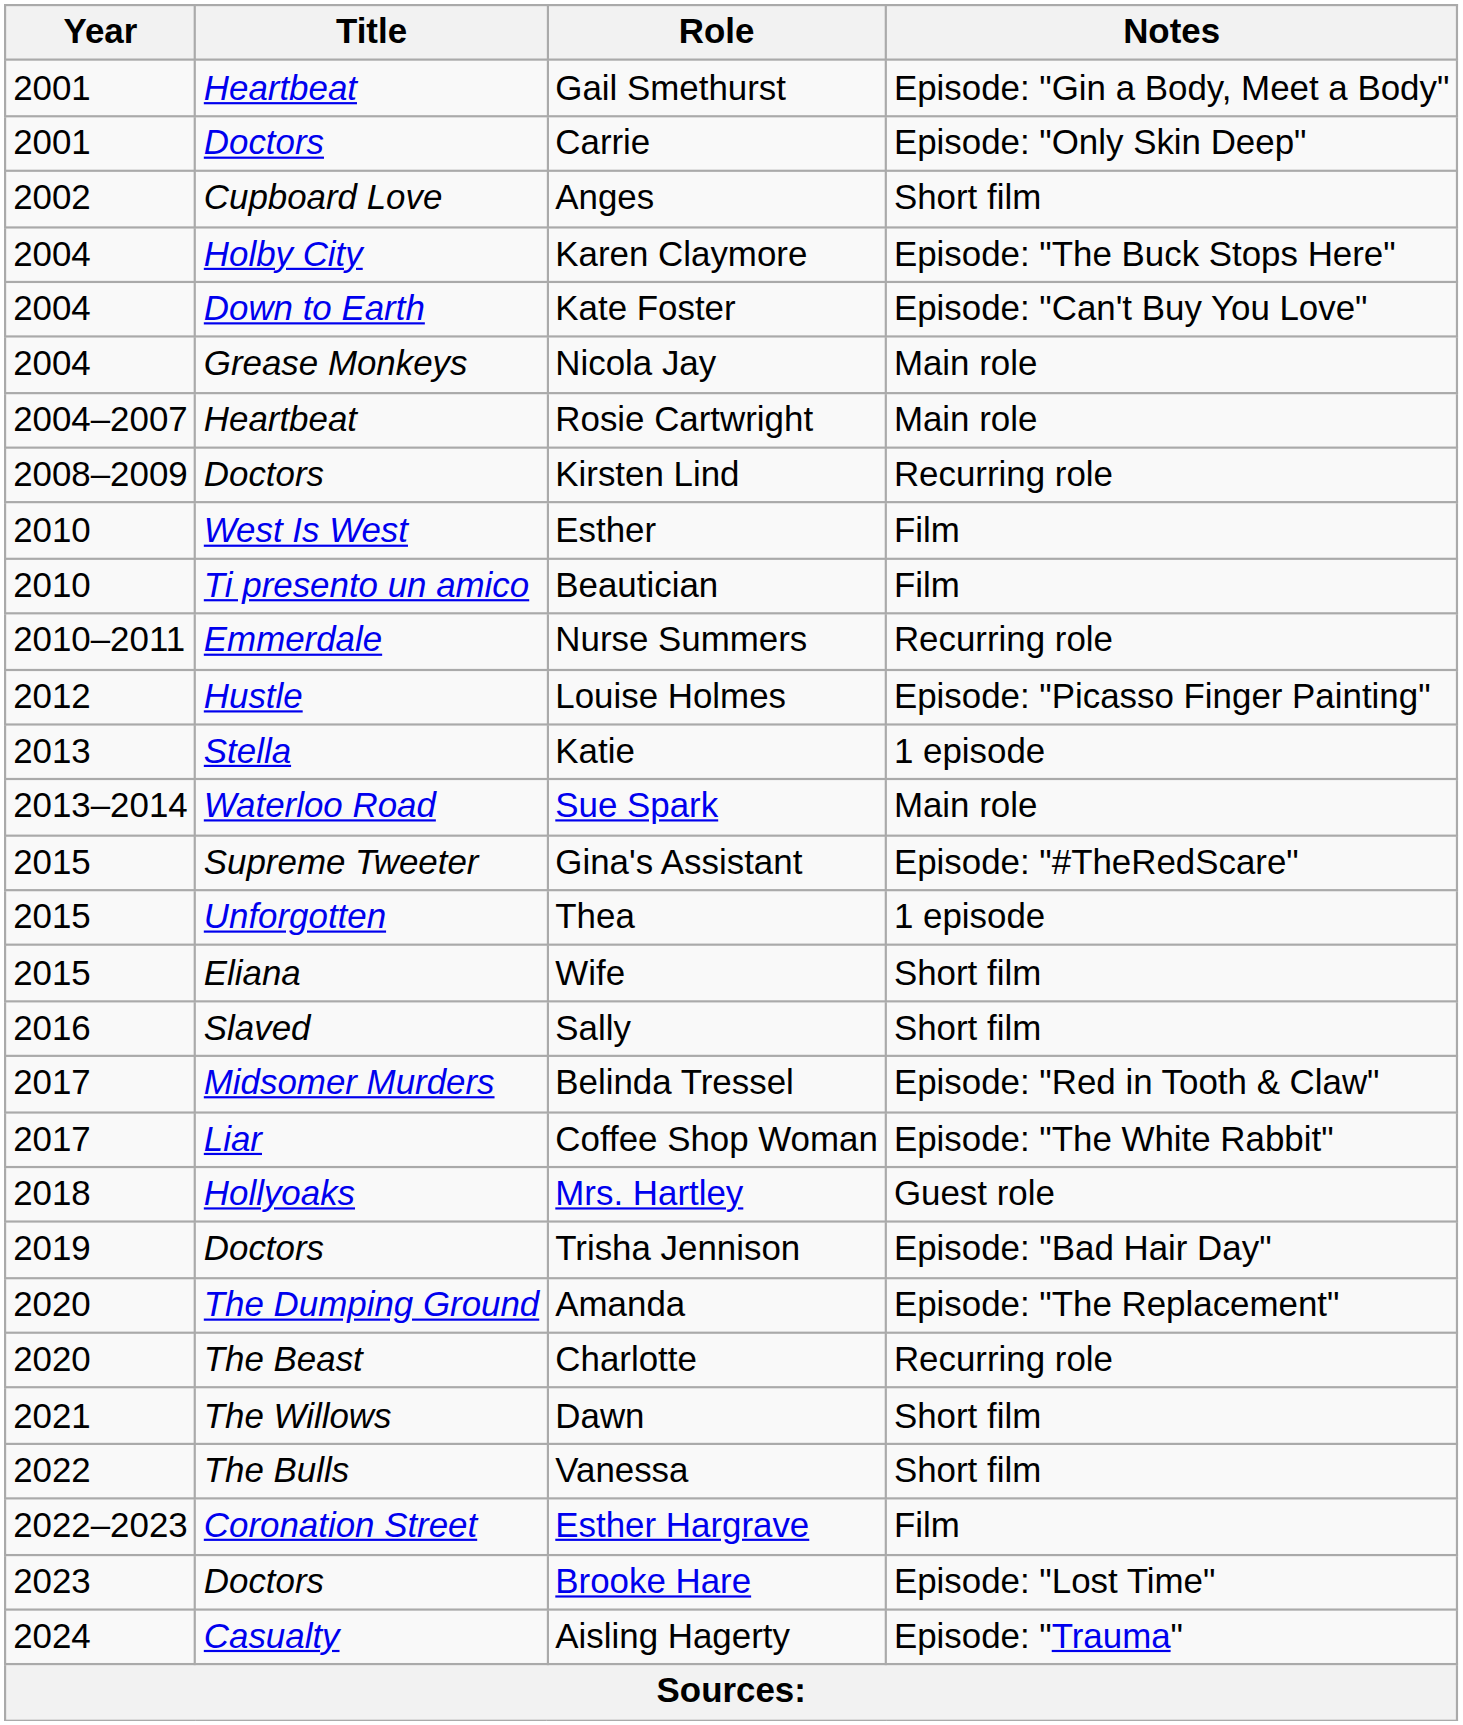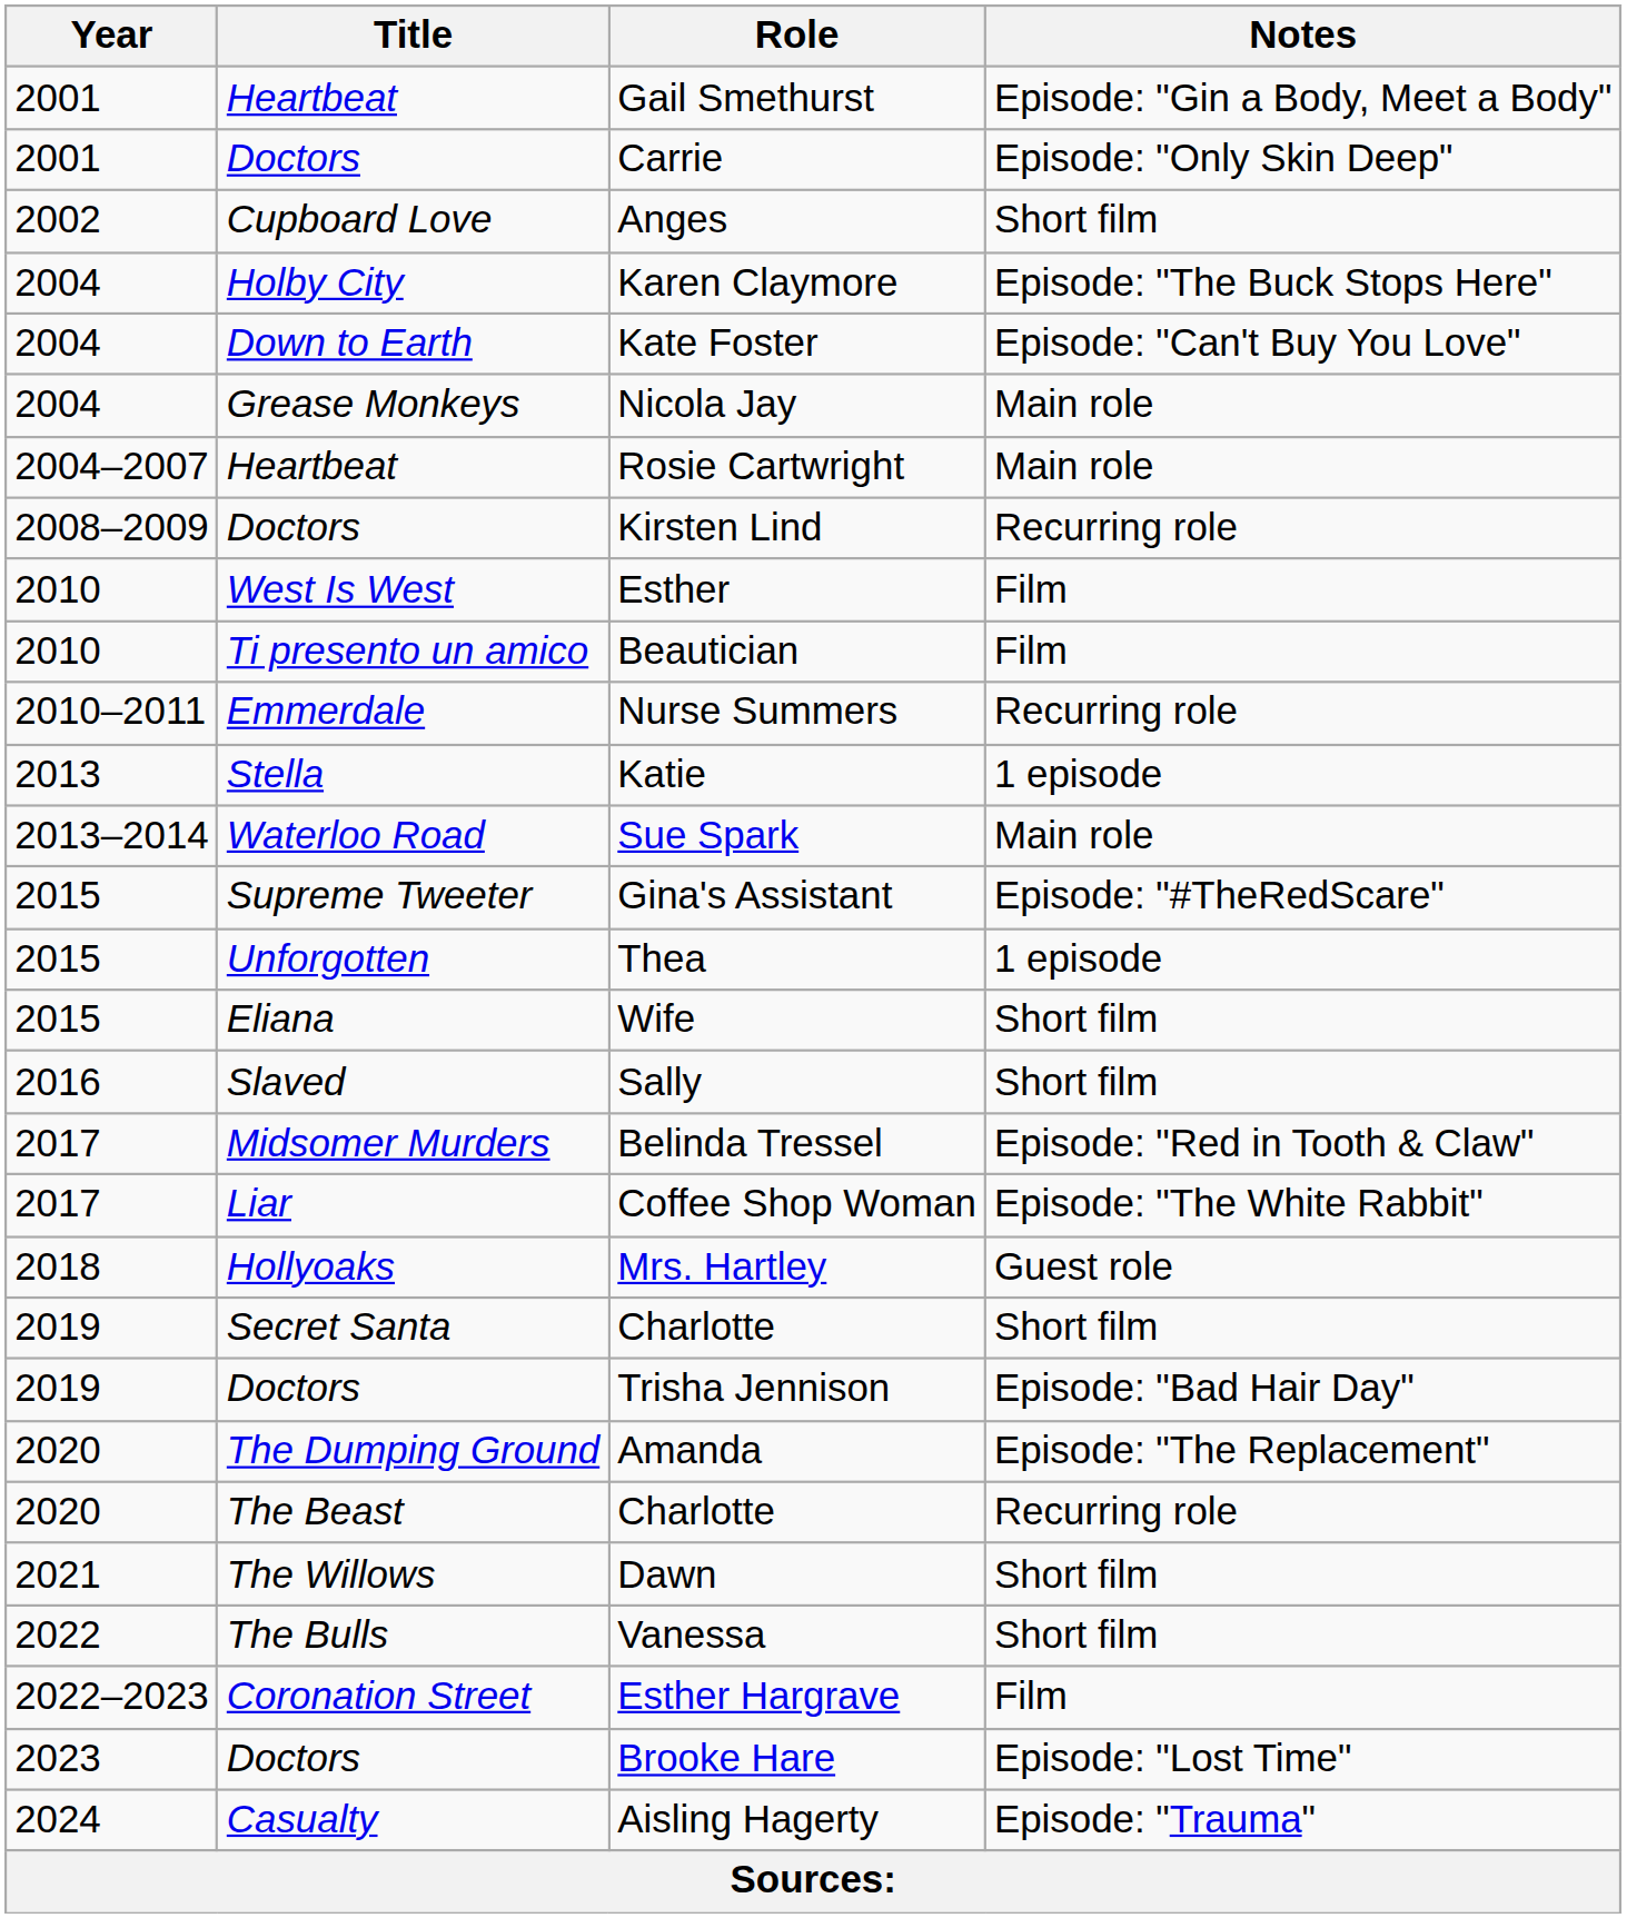 <table class="wikitable">
 <tr>
 <th>Year</th>
 <th>Title</th>
 <th>Role</th>
 <th>Notes</th>
 </tr>
 <tr>
 <td>2001</td>
 <td><em><a href='#'>Heartbeat</a></em></td>
 <td>Gail Smethurst</td>
 <td>Episode: "Gin a Body, Meet a Body"</td>
 </tr>
 <tr>
 <td>2001</td>
 <td><em><a href='#'>Doctors</a></em></td>
 <td>Carrie</td>
 <td>Episode: "Only Skin Deep"</td>
 </tr>
 <tr>
 <td>2002</td>
 <td><em>Cupboard Love</em></td>
 <td>Anges</td>
 <td>Short film</td>
 </tr>
 <tr>
 <td>2004</td>
 <td><em><a href='#'>Holby City</a></em></td>
 <td>Karen Claymore</td>
 <td>Episode: "The Buck Stops Here"</td>
 </tr>
 <tr>
 <td>2004</td>
 <td><em><a href='#'>Down to Earth</a></em></td>
 <td>Kate Foster</td>
 <td>Episode: "Can't Buy You Love"</td>
 </tr>
 <tr>
 <td>2004</td>
 <td><em>Grease Monkeys</em></td>
 <td>Nicola Jay</td>
 <td>Main role</td>
 </tr>
 <tr>
 <td>2004–2007</td>
 <td><em>Heartbeat</em></td>
 <td>Rosie Cartwright</td>
 <td>Main role</td>
 </tr>
 <tr>
 <td>2008–2009</td>
 <td><em>Doctors</em></td>
 <td>Kirsten Lind</td>
 <td>Recurring role</td>
 </tr>
 <tr>
 <td>2010</td>
 <td><em><a href='#'>West Is West</a></em></td>
 <td>Esther</td>
 <td>Film</td>
 </tr>
 <tr>
 <td>2010</td>
 <td><em><a href='#'>Ti presento un amico</a></em></td>
 <td>Beautician</td>
 <td>Film</td>
 </tr>
 <tr>
 <td>2010–2011</td>
 <td><em><a href='#'>Emmerdale</a></em></td>
 <td>Nurse Summers</td>
 <td>Recurring role</td>
 </tr>
 <tr>
-<td>2012</td>
-<td><em><a href='#'>Hustle</a></em></td>
-<td>Louise Holmes</td>
-<td>Episode: "Picasso Finger Painting"</td>
-</tr>
-<tr>
 <td>2013</td>
 <td><em><a href='#'>Stella</a></em></td>
 <td>Katie</td>
 <td>1 episode</td>
 </tr>
 <tr>
 <td>2013–2014</td>
 <td><em><a href='#'>Waterloo Road</a></em></td>
 <td><a href='#'>Sue Spark</a></td>
 <td>Main role</td>
 </tr>
 <tr>
 <td>2015</td>
 <td><em>Supreme Tweeter</em></td>
 <td>Gina's Assistant</td>
 <td>Episode: "#TheRedScare"</td>
 </tr>
 <tr>
 <td>2015</td>
 <td><em><a href='#'>Unforgotten</a></em></td>
 <td>Thea</td>
 <td>1 episode</td>
 </tr>
 <tr>
 <td>2015</td>
 <td><em>Eliana</em></td>
 <td>Wife</td>
 <td>Short film</td>
 </tr>
 <tr>
 <td>2016</td>
 <td><em>Slaved</em></td>
 <td>Sally</td>
 <td>Short film</td>
 </tr>
 <tr>
 <td>2017</td>
 <td><em><a href='#'>Midsomer Murders</a></em></td>
 <td>Belinda Tressel</td>
 <td>Episode: "Red in Tooth & Claw"</td>
 </tr>
 <tr>
 <td>2017</td>
 <td><em><a href='#'>Liar</a></em></td>
 <td>Coffee Shop Woman</td>
 <td>Episode: "The White Rabbit"</td>
 </tr>
 <tr>
 <td>2018</td>
 <td><em><a href='#'>Hollyoaks</a></em></td>
 <td><a href='#'>Mrs. Hartley</a></td>
 <td>Guest role</td>
 </tr>
 <tr>
 <td>2019</td>
+<td><em>Secret Santa</em></td>
+<td>Charlotte</td>
+<td>Short film</td>
+</tr>
+<tr>
+<td>2019</td>
 <td><em>Doctors</em></td>
 <td>Trisha Jennison</td>
 <td>Episode: "Bad Hair Day"</td>
 </tr>
 <tr>
 <td>2020</td>
 <td><em><a href='#'>The Dumping Ground</a></em></td>
 <td>Amanda</td>
 <td>Episode: "The Replacement"</td>
 </tr>
 <tr>
 <td>2020</td>
 <td><em>The Beast</em></td>
 <td>Charlotte</td>
 <td>Recurring role</td>
 </tr>
 <tr>
 <td>2021</td>
 <td><em>The Willows</em></td>
 <td>Dawn</td>
 <td>Short film</td>
 </tr>
 <tr>
 <td>2022</td>
 <td><em>The Bulls</em></td>
 <td>Vanessa</td>
 <td>Short film</td>
 </tr>
 <tr>
 <td>2022–2023</td>
 <td><em><a href='#'>Coronation Street</a></em></td>
 <td><a href='#'>Esther Hargrave</a></td>
 <td>Film</td>
 </tr>
 <tr>
 <td>2023</td>
 <td><em>Doctors</em></td>
 <td><a href='#'>Brooke Hare</a></td>
 <td>Episode: "Lost Time"</td>
 </tr>
 <tr>
 <td>2024</td>
 <td><em><a href='#'>Casualty</a></em></td>
 <td>Aisling Hagerty</td>
 <td>Episode: "<a href='#'>Trauma</a>"</td>
 </tr>
 <tr>
 <th colspan="4"><strong>Sources</strong>:</th>
 </tr>
 </table>
